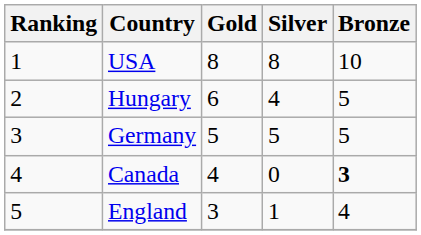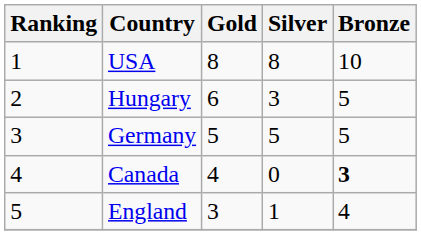 <table class="wikitable">
 <tr>
 <th>Ranking</th>
 <th>Country</th>
 <th>Gold </th>
 <th>Silver </th>
 <th>Bronze </th>
 </tr>
 <tr>
 <td>1</td>
 <td> <a href='#'>USA</a></td>
 <td>8</td>
 <td>8</td>
 <td>10</td>
 </tr>
 <tr>
 <td>2</td>
 <td> <a href='#'>Hungary</a></td>
 <td>6</td>
-<td>4</td>
+<td>3</td>
 <td>5</td>
 </tr>
 <tr>
 <td>3</td>
 <td> <a href='#'>Germany</a></td>
 <td>5</td>
 <td>5</td>
 <td>5</td>
 </tr>
 <tr>
 <td>4</td>
 <td> <a href='#'>Canada</a></td>
 <td>4</td>
 <td>0</td>
 <td><strong>3</strong></td>
 </tr>
 <tr>
 <td>5</td>
 <td> <a href='#'>England</a></td>
 <td>3</td>
 <td>1</td>
 <td>4</td>
 </tr>
 <tr>
 </tr>
 </table>
